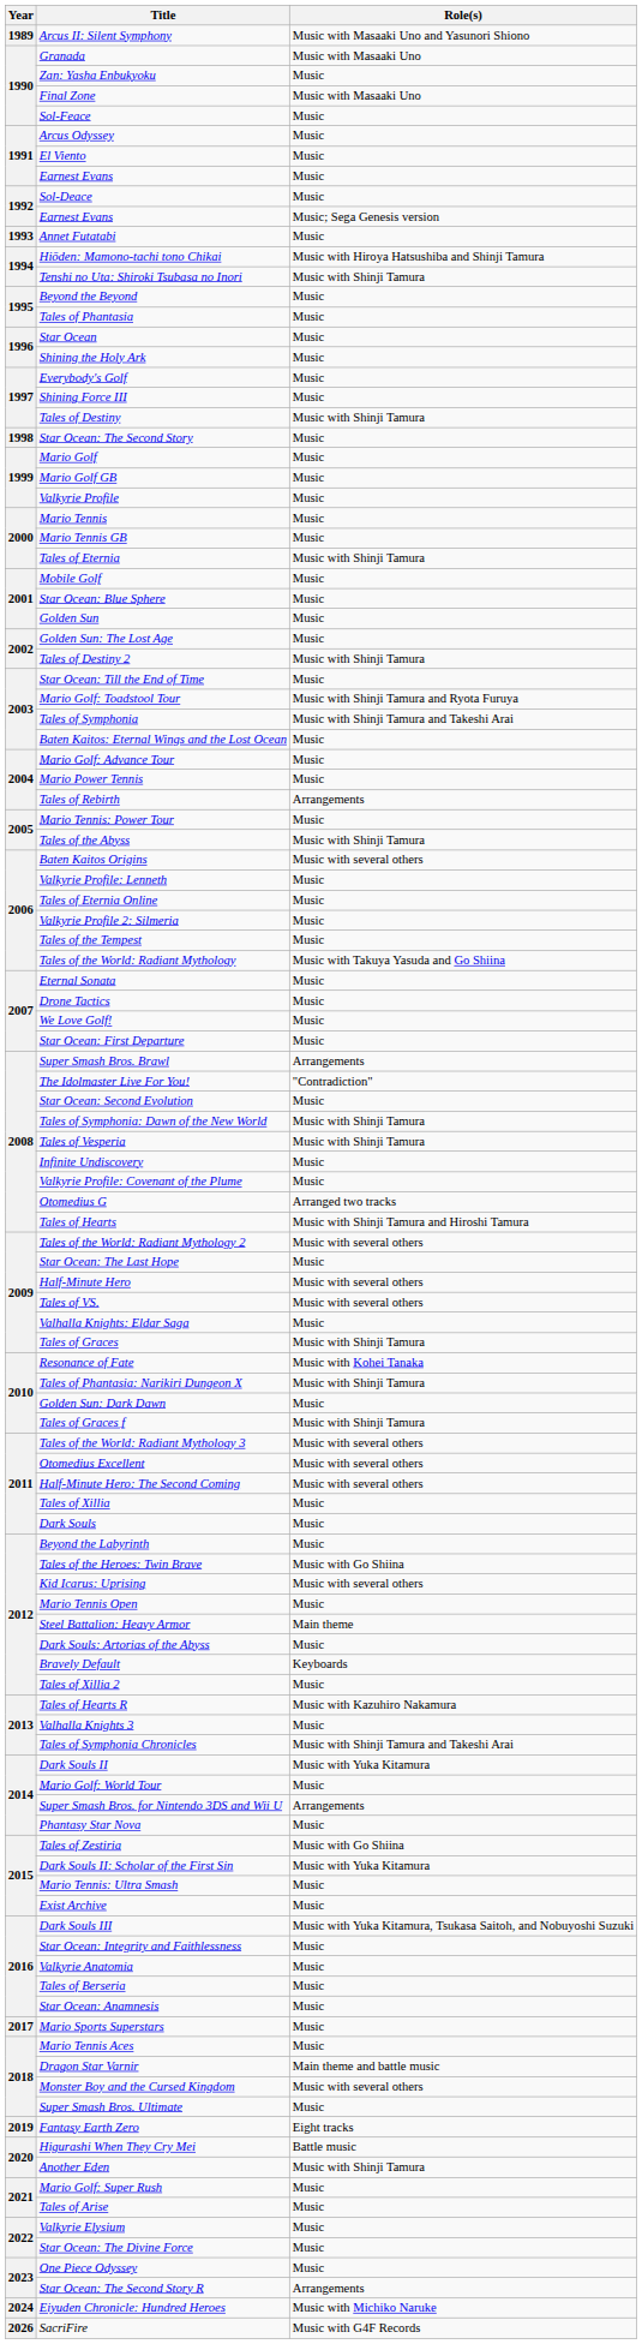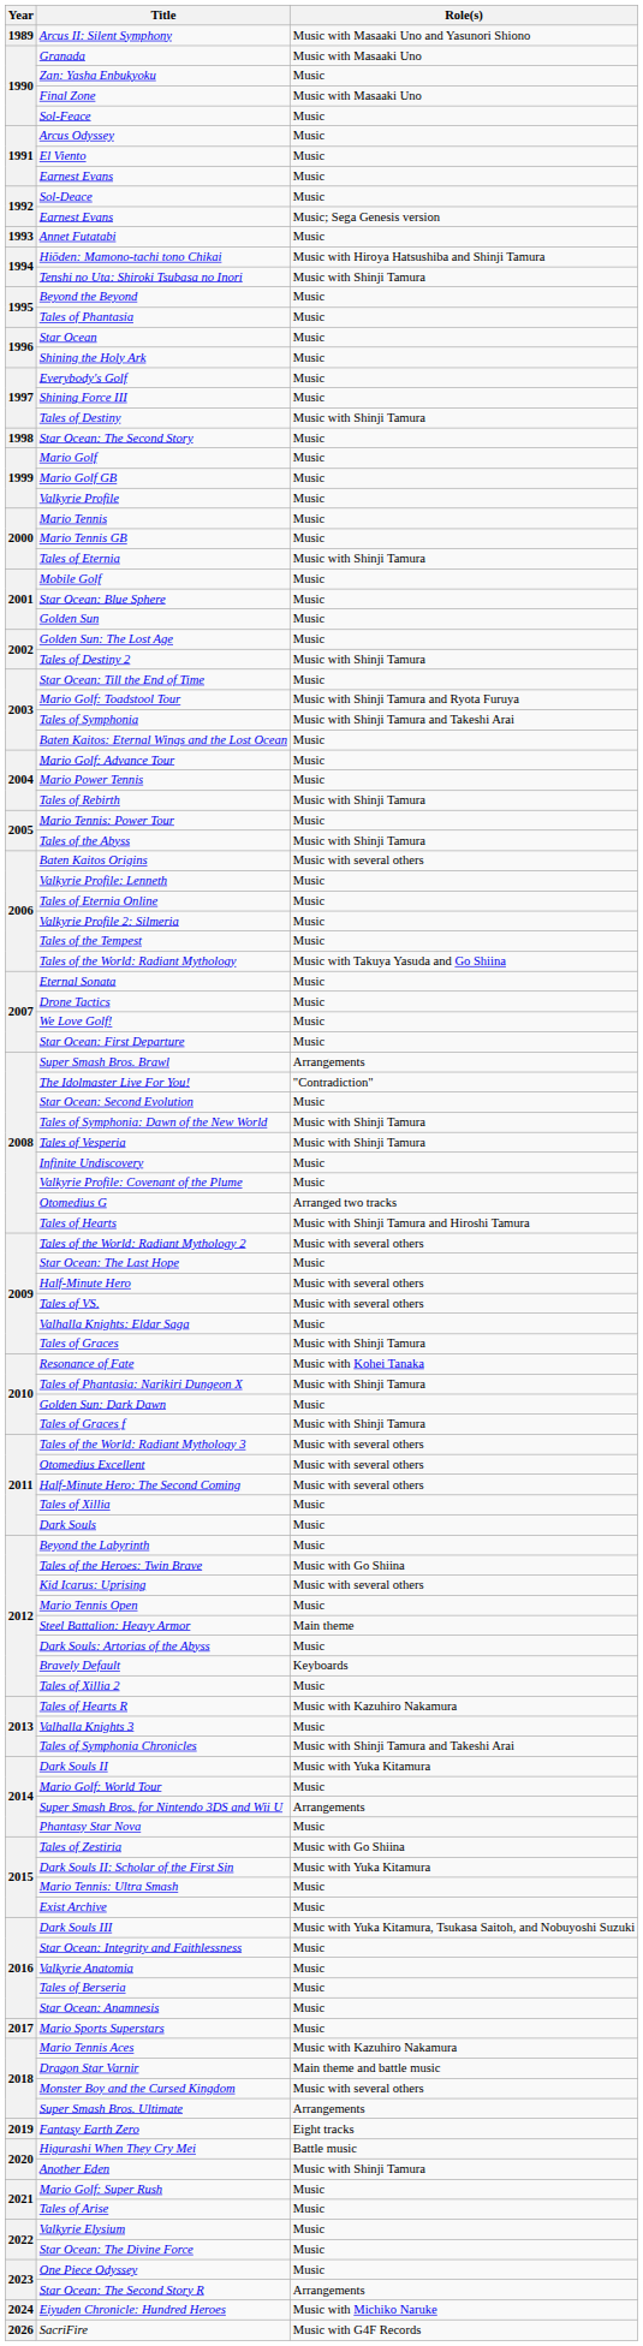 <table class="wikitable sortable" width="auto">
 <tr>
 <th scope="col">Year</th>
 <th scope="col">Title</th>
 <th scope="col">Role(s)</th>
 </tr>
 <tr>
 <th>1989</th>
 <td><em><a href='#'>Arcus II: Silent Symphony</a></em></td>
 <td>Music with Masaaki Uno and Yasunori Shiono</td>
 </tr>
 <tr>
 <th rowspan="4">1990</th>
 <td><em><a href='#'>Granada</a></em></td>
 <td>Music with Masaaki Uno</td>
 </tr>
 <tr>
 <td><em><a href='#'>Zan: Yasha Enbukyoku</a></em></td>
 <td>Music</td>
 </tr>
 <tr>
 <td><em><a href='#'>Final Zone</a></em></td>
 <td>Music with Masaaki Uno</td>
 </tr>
 <tr>
 <td><em><a href='#'>Sol-Feace</a></em></td>
 <td>Music</td>
 </tr>
 <tr>
 <th rowspan="3">1991</th>
 <td><em><a href='#'>Arcus Odyssey</a></em></td>
 <td>Music</td>
 </tr>
 <tr>
 <td><em><a href='#'>El Viento</a></em></td>
 <td>Music</td>
 </tr>
 <tr>
 <td><em><a href='#'>Earnest Evans</a></em></td>
 <td>Music</td>
 </tr>
 <tr>
 <th rowspan="2">1992</th>
 <td><em><a href='#'>Sol-Deace</a></em></td>
 <td>Music</td>
 </tr>
 <tr>
 <td><em><a href='#'>Earnest Evans</a></em></td>
 <td>Music; Sega Genesis version</td>
 </tr>
 <tr>
 <th>1993</th>
 <td><em><a href='#'>Annet Futatabi</a></em></td>
 <td>Music</td>
 </tr>
 <tr>
 <th rowspan="2">1994</th>
 <td><em><a href='#'>Hiōden: Mamono-tachi tono Chikai</a></em></td>
 <td>Music with Hiroya Hatsushiba and Shinji Tamura</td>
 </tr>
 <tr>
 <td><em><a href='#'>Tenshi no Uta: Shiroki Tsubasa no Inori</a></em></td>
 <td>Music with Shinji Tamura</td>
 </tr>
 <tr>
 <th rowspan="2">1995</th>
 <td><em><a href='#'>Beyond the Beyond</a></em></td>
 <td>Music</td>
 </tr>
 <tr>
 <td><em><a href='#'>Tales of Phantasia</a></em></td>
 <td>Music</td>
 </tr>
 <tr>
 <th rowspan="2">1996</th>
 <td><em><a href='#'>Star Ocean</a></em></td>
 <td>Music</td>
 </tr>
 <tr>
 <td><em><a href='#'>Shining the Holy Ark</a></em></td>
 <td>Music</td>
 </tr>
 <tr>
 <th rowspan="3">1997</th>
 <td><em><a href='#'>Everybody's Golf</a></em></td>
 <td>Music</td>
 </tr>
 <tr>
 <td><em><a href='#'>Shining Force III</a></em></td>
 <td>Music</td>
 </tr>
 <tr>
 <td><em><a href='#'>Tales of Destiny</a></em></td>
 <td>Music with Shinji Tamura</td>
 </tr>
 <tr>
 <th>1998</th>
 <td><em><a href='#'>Star Ocean: The Second Story</a></em></td>
 <td>Music</td>
 </tr>
 <tr>
 <th rowspan="3">1999</th>
 <td><em><a href='#'>Mario Golf</a></em></td>
 <td>Music</td>
 </tr>
 <tr>
 <td><em><a href='#'>Mario Golf GB</a></em></td>
 <td>Music</td>
 </tr>
 <tr>
 <td><em><a href='#'>Valkyrie Profile</a></em></td>
 <td>Music</td>
 </tr>
 <tr>
 <th rowspan="3">2000</th>
 <td><em><a href='#'>Mario Tennis</a></em></td>
 <td>Music</td>
 </tr>
 <tr>
 <td><em><a href='#'>Mario Tennis GB</a></em></td>
 <td>Music</td>
 </tr>
 <tr>
 <td><em><a href='#'>Tales of Eternia</a></em></td>
 <td>Music with Shinji Tamura</td>
 </tr>
 <tr>
 <th rowspan="3">2001</th>
 <td><em><a href='#'>Mobile Golf</a></em></td>
 <td>Music</td>
 </tr>
 <tr>
 <td><em><a href='#'>Star Ocean: Blue Sphere</a></em></td>
 <td>Music</td>
 </tr>
 <tr>
 <td><em><a href='#'>Golden Sun</a></em></td>
 <td>Music</td>
 </tr>
 <tr>
 <th rowspan="2">2002</th>
 <td><em><a href='#'>Golden Sun: The Lost Age</a></em></td>
 <td>Music</td>
 </tr>
 <tr>
 <td><em><a href='#'>Tales of Destiny 2</a></em></td>
 <td>Music with Shinji Tamura</td>
 </tr>
 <tr>
 <th rowspan="4">2003</th>
 <td><em><a href='#'>Star Ocean: Till the End of Time</a></em></td>
 <td>Music</td>
 </tr>
 <tr>
 <td><em><a href='#'>Mario Golf: Toadstool Tour</a></em></td>
 <td>Music with Shinji Tamura and Ryota Furuya</td>
 </tr>
 <tr>
 <td><em><a href='#'>Tales of Symphonia</a></em></td>
 <td>Music with Shinji Tamura and Takeshi Arai</td>
 </tr>
 <tr>
 <td><em><a href='#'>Baten Kaitos: Eternal Wings and the Lost Ocean</a></em></td>
 <td>Music</td>
 </tr>
 <tr>
 <th rowspan="3">2004</th>
 <td><em><a href='#'>Mario Golf: Advance Tour</a></em></td>
 <td>Music</td>
 </tr>
 <tr>
 <td><em><a href='#'>Mario Power Tennis</a></em></td>
 <td>Music</td>
 </tr>
 <tr>
 <td><em><a href='#'>Tales of Rebirth</a></em></td>
-<td>Arrangements</td>
+<td>Music with Shinji Tamura</td>
 </tr>
 <tr>
 <th rowspan="2">2005</th>
 <td><em><a href='#'>Mario Tennis: Power Tour</a></em></td>
 <td>Music</td>
 </tr>
 <tr>
 <td><em><a href='#'>Tales of the Abyss</a></em></td>
 <td>Music with Shinji Tamura</td>
 </tr>
 <tr>
 <th rowspan="6">2006</th>
 <td><em><a href='#'>Baten Kaitos Origins</a></em></td>
 <td>Music with several others</td>
 </tr>
 <tr>
 <td><em><a href='#'>Valkyrie Profile: Lenneth</a></em></td>
 <td>Music</td>
 </tr>
 <tr>
 <td><em><a href='#'>Tales of Eternia Online</a></em></td>
 <td>Music</td>
 </tr>
 <tr>
 <td><em><a href='#'>Valkyrie Profile 2: Silmeria</a></em></td>
 <td>Music</td>
 </tr>
 <tr>
 <td><em><a href='#'>Tales of the Tempest</a></em></td>
 <td>Music</td>
 </tr>
 <tr>
 <td><em><a href='#'>Tales of the World: Radiant Mythology</a></em></td>
 <td>Music with Takuya Yasuda and <a href='#'>Go Shiina</a></td>
 </tr>
 <tr>
 <th rowspan="4">2007</th>
 <td><em><a href='#'>Eternal Sonata</a></em></td>
 <td>Music</td>
 </tr>
 <tr>
 <td><em><a href='#'>Drone Tactics</a></em></td>
 <td>Music</td>
 </tr>
 <tr>
 <td><em><a href='#'>We Love Golf!</a></em></td>
 <td>Music</td>
 </tr>
 <tr>
 <td><em><a href='#'>Star Ocean: First Departure</a></em></td>
 <td>Music</td>
 </tr>
 <tr>
 <th rowspan="9">2008</th>
 <td><em><a href='#'>Super Smash Bros. Brawl</a></em></td>
 <td>Arrangements</td>
 </tr>
 <tr>
 <td><em><a href='#'>The Idolmaster Live For You!</a></em></td>
 <td>"Contradiction"</td>
 </tr>
 <tr>
 <td><em><a href='#'>Star Ocean: Second Evolution</a></em></td>
 <td>Music</td>
 </tr>
 <tr>
 <td><em><a href='#'>Tales of Symphonia: Dawn of the New World</a></em></td>
 <td>Music with Shinji Tamura</td>
 </tr>
 <tr>
 <td><em><a href='#'>Tales of Vesperia</a></em></td>
 <td>Music with Shinji Tamura</td>
 </tr>
 <tr>
 <td><em><a href='#'>Infinite Undiscovery</a></em></td>
 <td>Music</td>
 </tr>
 <tr>
 <td><em><a href='#'>Valkyrie Profile: Covenant of the Plume</a></em></td>
 <td>Music</td>
 </tr>
 <tr>
 <td><em><a href='#'>Otomedius G</a></em></td>
 <td>Arranged two tracks</td>
 </tr>
 <tr>
 <td><em><a href='#'>Tales of Hearts</a></em></td>
 <td>Music with Shinji Tamura and Hiroshi Tamura</td>
 </tr>
 <tr>
 <th rowspan="6">2009</th>
 <td><em><a href='#'>Tales of the World: Radiant Mythology 2</a></em></td>
 <td>Music with several others</td>
 </tr>
 <tr>
 <td><em><a href='#'>Star Ocean: The Last Hope</a></em></td>
 <td>Music</td>
 </tr>
 <tr>
 <td><em><a href='#'>Half-Minute Hero</a></em></td>
 <td>Music with several others</td>
 </tr>
 <tr>
 <td><em><a href='#'>Tales of VS.</a></em></td>
 <td>Music with several others</td>
 </tr>
 <tr>
 <td><em><a href='#'>Valhalla Knights: Eldar Saga</a></em></td>
 <td>Music</td>
 </tr>
 <tr>
 <td><em><a href='#'>Tales of Graces</a></em></td>
 <td>Music with Shinji Tamura</td>
 </tr>
 <tr>
 <th rowspan="4">2010</th>
 <td><em><a href='#'>Resonance of Fate</a></em></td>
 <td>Music with <a href='#'>Kohei Tanaka</a></td>
 </tr>
 <tr>
 <td><em><a href='#'>Tales of Phantasia: Narikiri Dungeon X</a></em></td>
 <td>Music with Shinji Tamura</td>
 </tr>
 <tr>
 <td><em><a href='#'>Golden Sun: Dark Dawn</a></em></td>
 <td>Music</td>
 </tr>
 <tr>
 <td><em><a href='#'>Tales of Graces f</a></em></td>
 <td>Music with Shinji Tamura</td>
 </tr>
 <tr>
 <th rowspan="5">2011</th>
 <td><em><a href='#'>Tales of the World: Radiant Mythology 3</a></em></td>
 <td>Music with several others</td>
 </tr>
 <tr>
 <td><em><a href='#'>Otomedius Excellent</a></em></td>
 <td>Music with several others</td>
 </tr>
 <tr>
 <td><em><a href='#'>Half-Minute Hero: The Second Coming</a></em></td>
 <td>Music with several others</td>
 </tr>
 <tr>
 <td><em><a href='#'>Tales of Xillia</a></em></td>
 <td>Music</td>
 </tr>
 <tr>
 <td><em><a href='#'>Dark Souls</a></em></td>
 <td>Music</td>
 </tr>
 <tr>
 <th rowspan="8">2012</th>
 <td><em><a href='#'>Beyond the Labyrinth</a></em></td>
 <td>Music</td>
 </tr>
 <tr>
 <td><em><a href='#'>Tales of the Heroes: Twin Brave</a></em></td>
 <td>Music with Go Shiina</td>
 </tr>
 <tr>
 <td><em><a href='#'>Kid Icarus: Uprising</a></em></td>
 <td>Music with several others</td>
 </tr>
 <tr>
 <td><em><a href='#'>Mario Tennis Open</a></em></td>
 <td>Music</td>
 </tr>
 <tr>
 <td><em><a href='#'>Steel Battalion: Heavy Armor</a></em></td>
 <td>Main theme</td>
 </tr>
 <tr>
 <td><em><a href='#'>Dark Souls: Artorias of the Abyss</a></em></td>
 <td>Music</td>
 </tr>
 <tr>
 <td><em><a href='#'>Bravely Default</a></em></td>
 <td>Keyboards</td>
 </tr>
 <tr>
 <td><em><a href='#'>Tales of Xillia 2</a></em></td>
 <td>Music</td>
 </tr>
 <tr>
 <th rowspan="3">2013</th>
 <td><em><a href='#'>Tales of Hearts R</a></em></td>
 <td>Music with Kazuhiro Nakamura</td>
 </tr>
 <tr>
 <td><em><a href='#'>Valhalla Knights 3</a></em></td>
 <td>Music</td>
 </tr>
 <tr>
 <td><em><a href='#'>Tales of Symphonia Chronicles</a></em></td>
 <td>Music with Shinji Tamura and Takeshi Arai</td>
 </tr>
 <tr>
 <th rowspan="4">2014</th>
 <td><em><a href='#'>Dark Souls II</a></em></td>
 <td>Music with Yuka Kitamura</td>
 </tr>
 <tr>
 <td><em><a href='#'>Mario Golf: World Tour</a></em></td>
 <td>Music</td>
 </tr>
 <tr>
 <td><em><a href='#'>Super Smash Bros. for Nintendo 3DS and Wii U</a></em></td>
 <td>Arrangements</td>
 </tr>
 <tr>
 <td><em><a href='#'>Phantasy Star Nova</a></em></td>
 <td>Music</td>
 </tr>
 <tr>
 <th rowspan="4">2015</th>
 <td><em><a href='#'>Tales of Zestiria</a></em></td>
 <td>Music with Go Shiina</td>
 </tr>
 <tr>
 <td><em><a href='#'>Dark Souls II: Scholar of the First Sin</a></em></td>
 <td>Music with Yuka Kitamura</td>
 </tr>
 <tr>
 <td><em><a href='#'>Mario Tennis: Ultra Smash</a></em></td>
 <td>Music</td>
 </tr>
 <tr>
 <td><em><a href='#'>Exist Archive</a></em></td>
 <td>Music</td>
 </tr>
 <tr>
 <th rowspan="5">2016</th>
 <td><em><a href='#'>Dark Souls III</a></em></td>
 <td>Music with Yuka Kitamura, Tsukasa Saitoh, and Nobuyoshi Suzuki</td>
 </tr>
 <tr>
 <td><em><a href='#'>Star Ocean: Integrity and Faithlessness</a></em></td>
 <td>Music</td>
 </tr>
 <tr>
 <td><em><a href='#'>Valkyrie Anatomia</a></em></td>
 <td>Music</td>
 </tr>
 <tr>
 <td><em><a href='#'>Tales of Berseria</a></em></td>
 <td>Music</td>
 </tr>
 <tr>
 <td><em><a href='#'>Star Ocean: Anamnesis</a></em></td>
 <td>Music</td>
 </tr>
 <tr>
 <th>2017</th>
 <td><em><a href='#'>Mario Sports Superstars</a></em></td>
 <td>Music</td>
 </tr>
 <tr>
 <th rowspan="4">2018</th>
 <td><em><a href='#'>Mario Tennis Aces</a></em></td>
-<td>Music</td>
+<td>Music with Kazuhiro Nakamura</td>
 </tr>
 <tr>
 <td><em><a href='#'>Dragon Star Varnir</a></em></td>
 <td>Main theme and battle music</td>
 </tr>
 <tr>
 <td><em><a href='#'>Monster Boy and the Cursed Kingdom</a></em></td>
 <td>Music with several others</td>
 </tr>
 <tr>
 <td><em><a href='#'>Super Smash Bros. Ultimate</a></em></td>
-<td>Music</td>
+<td>Arrangements</td>
 </tr>
 <tr>
 <th>2019</th>
 <td><em><a href='#'>Fantasy Earth Zero</a></em></td>
 <td>Eight tracks</td>
 </tr>
 <tr>
 <th rowspan="2">2020</th>
 <td><em><a href='#'>Higurashi When They Cry Mei</a></em></td>
 <td>Battle music</td>
 </tr>
 <tr>
 <td><em><a href='#'>Another Eden</a></em></td>
 <td>Music with Shinji Tamura</td>
 </tr>
 <tr>
 <th rowspan="2">2021</th>
 <td><em><a href='#'>Mario Golf: Super Rush</a></em></td>
 <td>Music</td>
 </tr>
 <tr>
 <td><em><a href='#'>Tales of Arise</a></em></td>
 <td>Music</td>
 </tr>
 <tr>
 <th rowspan="2">2022</th>
 <td><em><a href='#'>Valkyrie Elysium</a></em></td>
 <td>Music</td>
 </tr>
 <tr>
 <td><em><a href='#'>Star Ocean: The Divine Force</a></em></td>
 <td>Music</td>
 </tr>
 <tr>
 <th rowspan="2">2023</th>
 <td><em><a href='#'>One Piece Odyssey</a></em></td>
 <td>Music</td>
 </tr>
 <tr>
 <td><em><a href='#'>Star Ocean: The Second Story R</a></em></td>
 <td>Arrangements</td>
 </tr>
 <tr>
 <th rowspan="1">2024</th>
 <td><em><a href='#'>Eiyuden Chronicle: Hundred Heroes</a></em></td>
 <td>Music with <a href='#'>Michiko Naruke</a></td>
 </tr>
 <tr>
 <th rowspan="1">2026</th>
 <td><em>SacriFire</em></td>
 <td>Music with G4F Records</td>
 </tr>
 </table>
